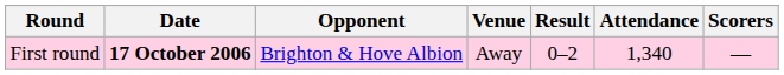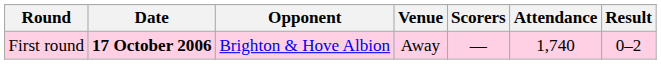 <table class="wikitable" style="text-align:center">
 <tr>
 <th>Round</th>
 <th>Date</th>
 <th>Opponent</th>
 <th>Venue</th>
+<th>Scorers</th>
+<th>Attendance</th>
 <th>Result</th>
-<th>Attendance</th>
-<th>Scorers</th>
 </tr>
 <tr style="background: #ffd0e3;">
 <td>First round</td>
 <td><strong>17 October 2006</strong></td>
 <td><a href='#'>Brighton & Hove Albion</a></td>
 <td>Away</td>
+<td>—</td>
+<td>1,740</td>
 <td>0–2</td>
-<td>1,340</td>
-<td>—</td>
 </tr>
 </table>
